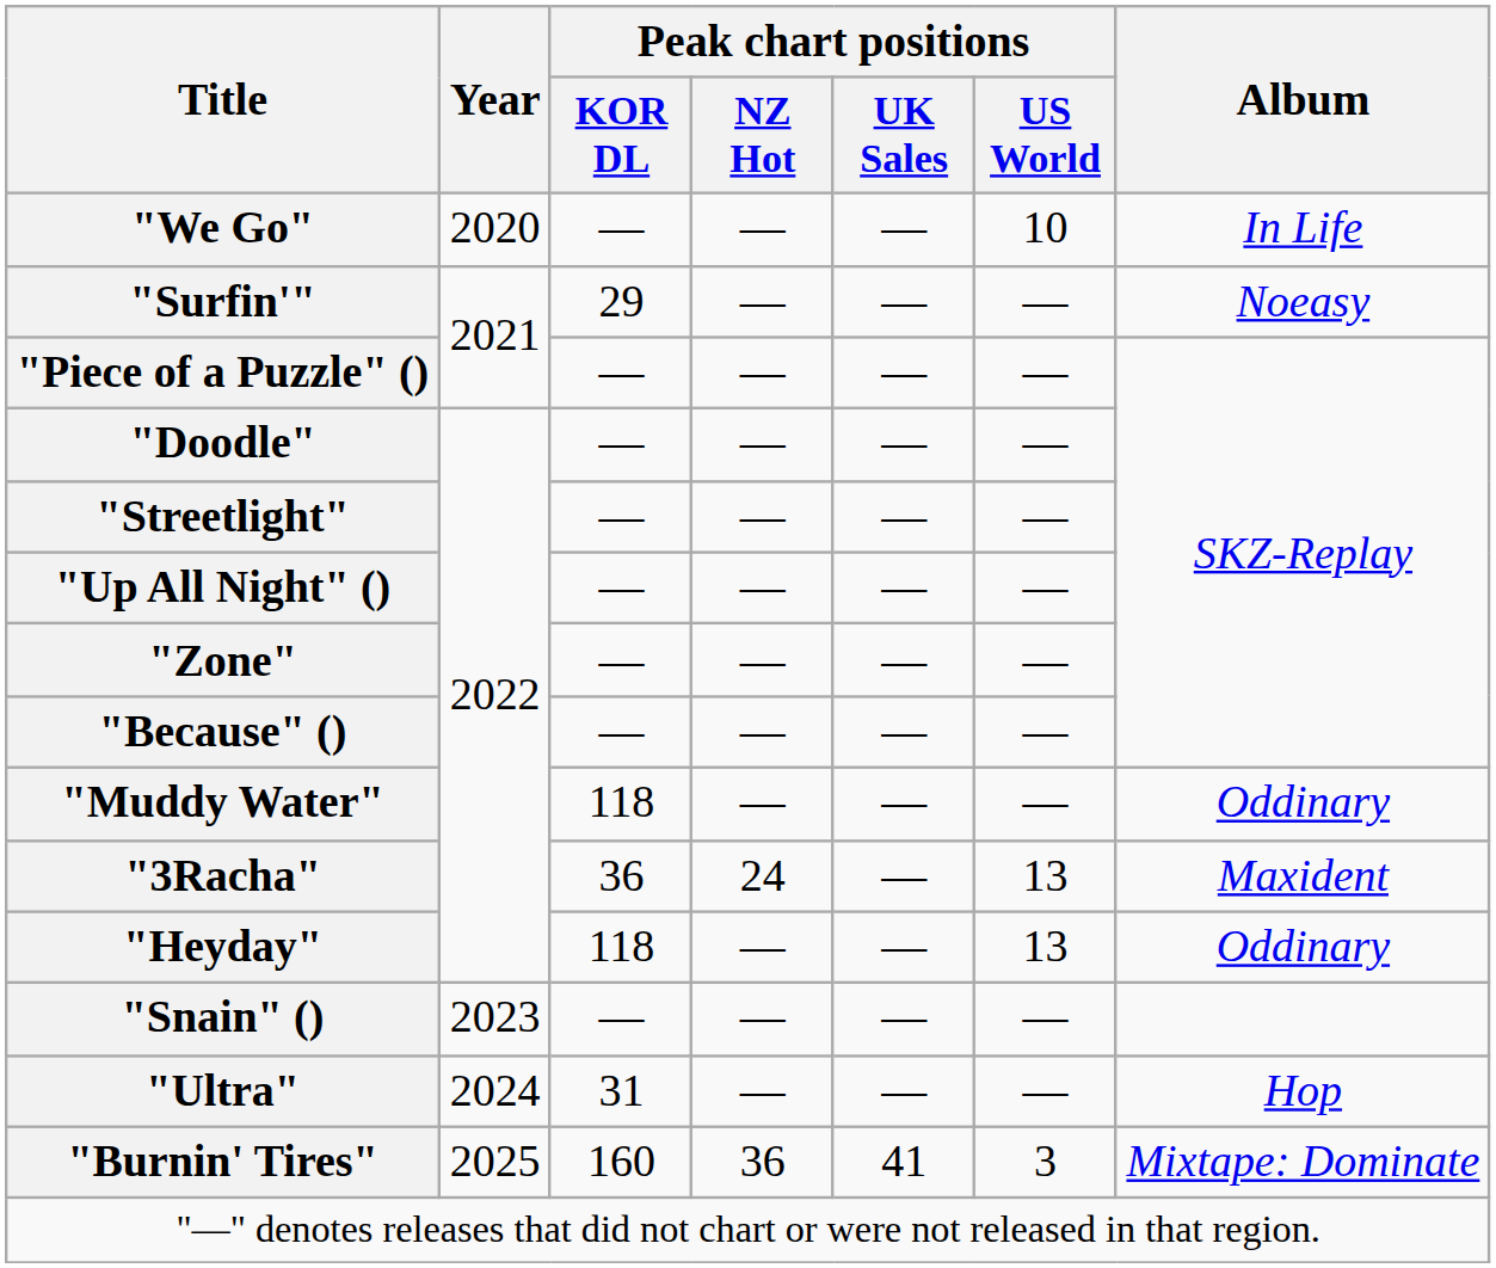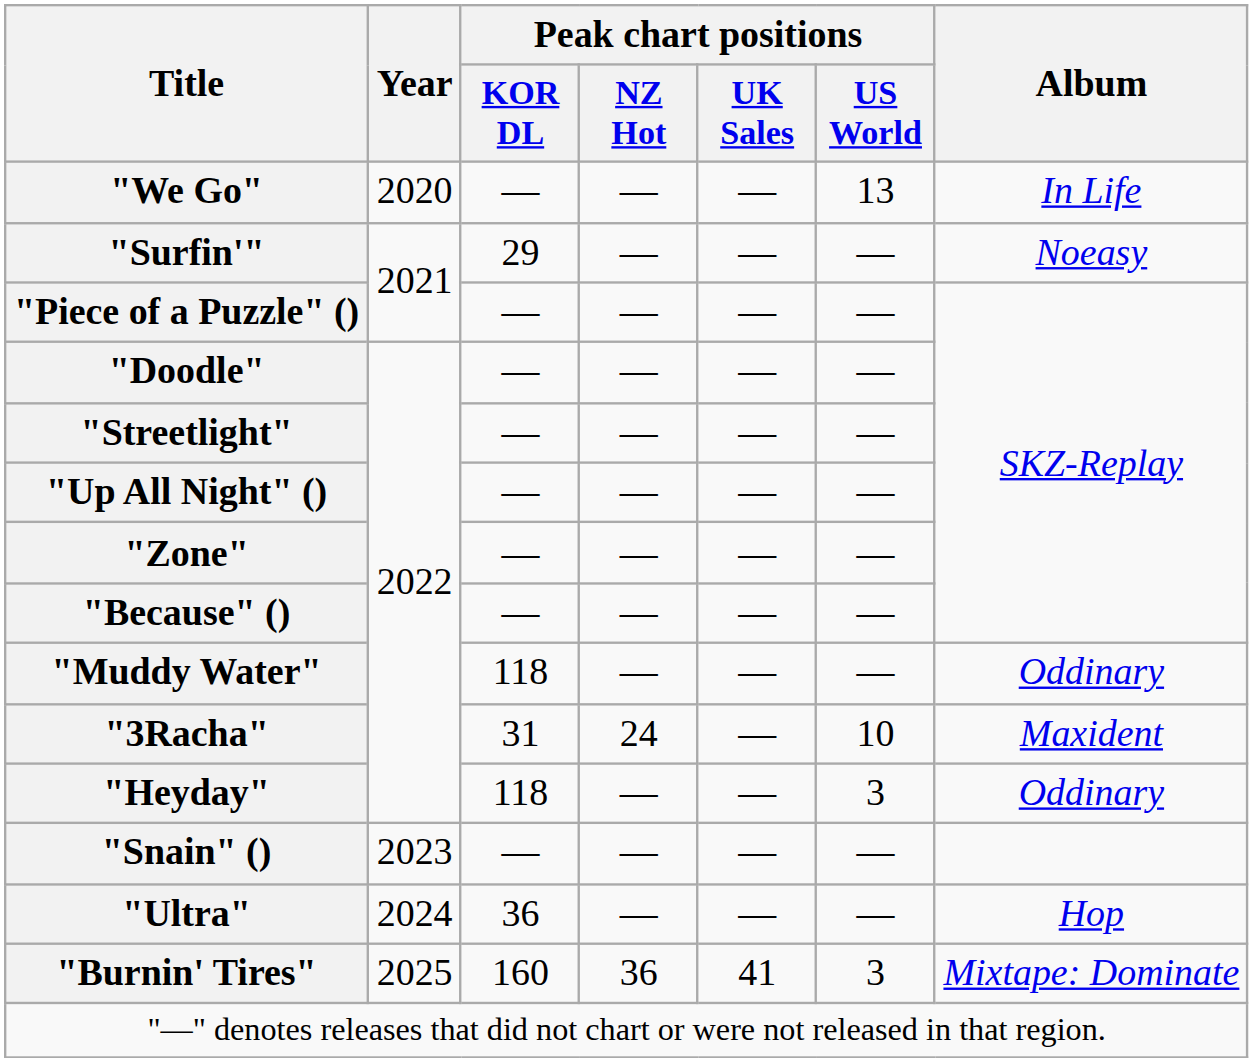 <table class="wikitable plainrowheaders" style="text-align:center;">
 <tr>
 <th scope="col" rowspan="2">Title</th>
 <th scope="col" rowspan="2">Year</th>
 <th scope="col" colspan="4">Peak chart positions</th>
 <th scope="col" rowspan="2">Album</th>
 </tr>
 <tr>
 <th scope="col" style="font-size:90%; width:3em"><a href='#'>KOR<br>DL</a><br></th>
 <th scope="col" style="font-size:90%; width:3em"><a href='#'>NZ<br>Hot</a><br></th>
 <th scope="col" style="font-size:90%; width:3em"><a href='#'>UK<br>Sales</a><br></th>
 <th scope="col" style="font-size:90%; width:3em"><a href='#'>US<br>World</a><br></th>
 </tr>
 <tr>
 <th scope="row">"We Go"<br></th>
 <td>2020</td>
 <td>—</td>
 <td>—</td>
 <td>—</td>
-<td>10</td>
+<td>13</td>
 <td><em><a href='#'>In Life</a></em></td>
 </tr>
 <tr>
 <th scope="row">"Surfin'"<br></th>
 <td rowspan="2">2021</td>
 <td>29</td>
 <td>—</td>
 <td>—</td>
 <td>—</td>
 <td><em><a href='#'>Noeasy</a></em></td>
 </tr>
 <tr>
 <th scope="row">"Piece of a Puzzle" ()<br></th>
 <td>—</td>
 <td>—</td>
 <td>—</td>
 <td>—</td>
 <td rowspan="6"><em><a href='#'>SKZ-Replay</a></em></td>
 </tr>
 <tr>
 <th scope="row">"Doodle"</th>
 <td rowspan="8">2022</td>
 <td>—</td>
 <td>—</td>
 <td>—</td>
 <td>—</td>
 </tr>
 <tr>
 <th scope="row">"Streetlight" </th>
 <td>—</td>
 <td>—</td>
 <td>—</td>
 <td>—</td>
 </tr>
 <tr>
 <th scope="row">"Up All Night" ()<br></th>
 <td>—</td>
 <td>—</td>
 <td>—</td>
 <td>—</td>
 </tr>
 <tr>
 <th scope="row">"Zone"<br></th>
 <td>—</td>
 <td>—</td>
 <td>—</td>
 <td>—</td>
 </tr>
 <tr>
 <th scope="row">"Because" ()<br></th>
 <td>—</td>
 <td>—</td>
 <td>—</td>
 <td>—</td>
 </tr>
 <tr>
 <th scope="row">"Muddy Water"<br></th>
 <td>118</td>
 <td>—</td>
 <td>—</td>
 <td>—</td>
 <td><em><a href='#'>Oddinary</a></em></td>
 </tr>
 <tr>
 <th scope="row">"3Racha"<br></th>
-<td>36</td>
+<td>31</td>
 <td>24</td>
 <td>—</td>
-<td>13</td>
+<td>10</td>
 <td><em><a href='#'>Maxident</a></em></td>
 </tr>
 <tr>
 <th scope="row">"Heyday"<br></th>
 <td>118</td>
 <td>—</td>
 <td>—</td>
-<td>13</td>
+<td>3</td>
 <td><em><a href='#'>Oddinary</a></em></td>
 </tr>
 <tr>
 <th scope="row">"Snain" ()<br></th>
 <td>2023</td>
 <td>—</td>
 <td>—</td>
 <td>—</td>
 <td>—</td>
 <td></td>
 </tr>
 <tr>
 <th scope="row">"Ultra"</th>
 <td>2024</td>
-<td>31</td>
+<td>36</td>
 <td>—</td>
 <td>—</td>
 <td>—</td>
 <td><em><a href='#'>Hop</a></em></td>
 </tr>
 <tr>
 <th scope="row">"Burnin' Tires"<br></th>
 <td>2025</td>
 <td>160</td>
 <td>36</td>
 <td>41</td>
 <td>3</td>
 <td><em><a href='#'>Mixtape: Dominate</a></em></td>
 </tr>
 <tr>
 <td colspan="8" style="font-size:85%">"—" denotes releases that did not chart or were not released in that region.</td>
 </tr>
 </table>
